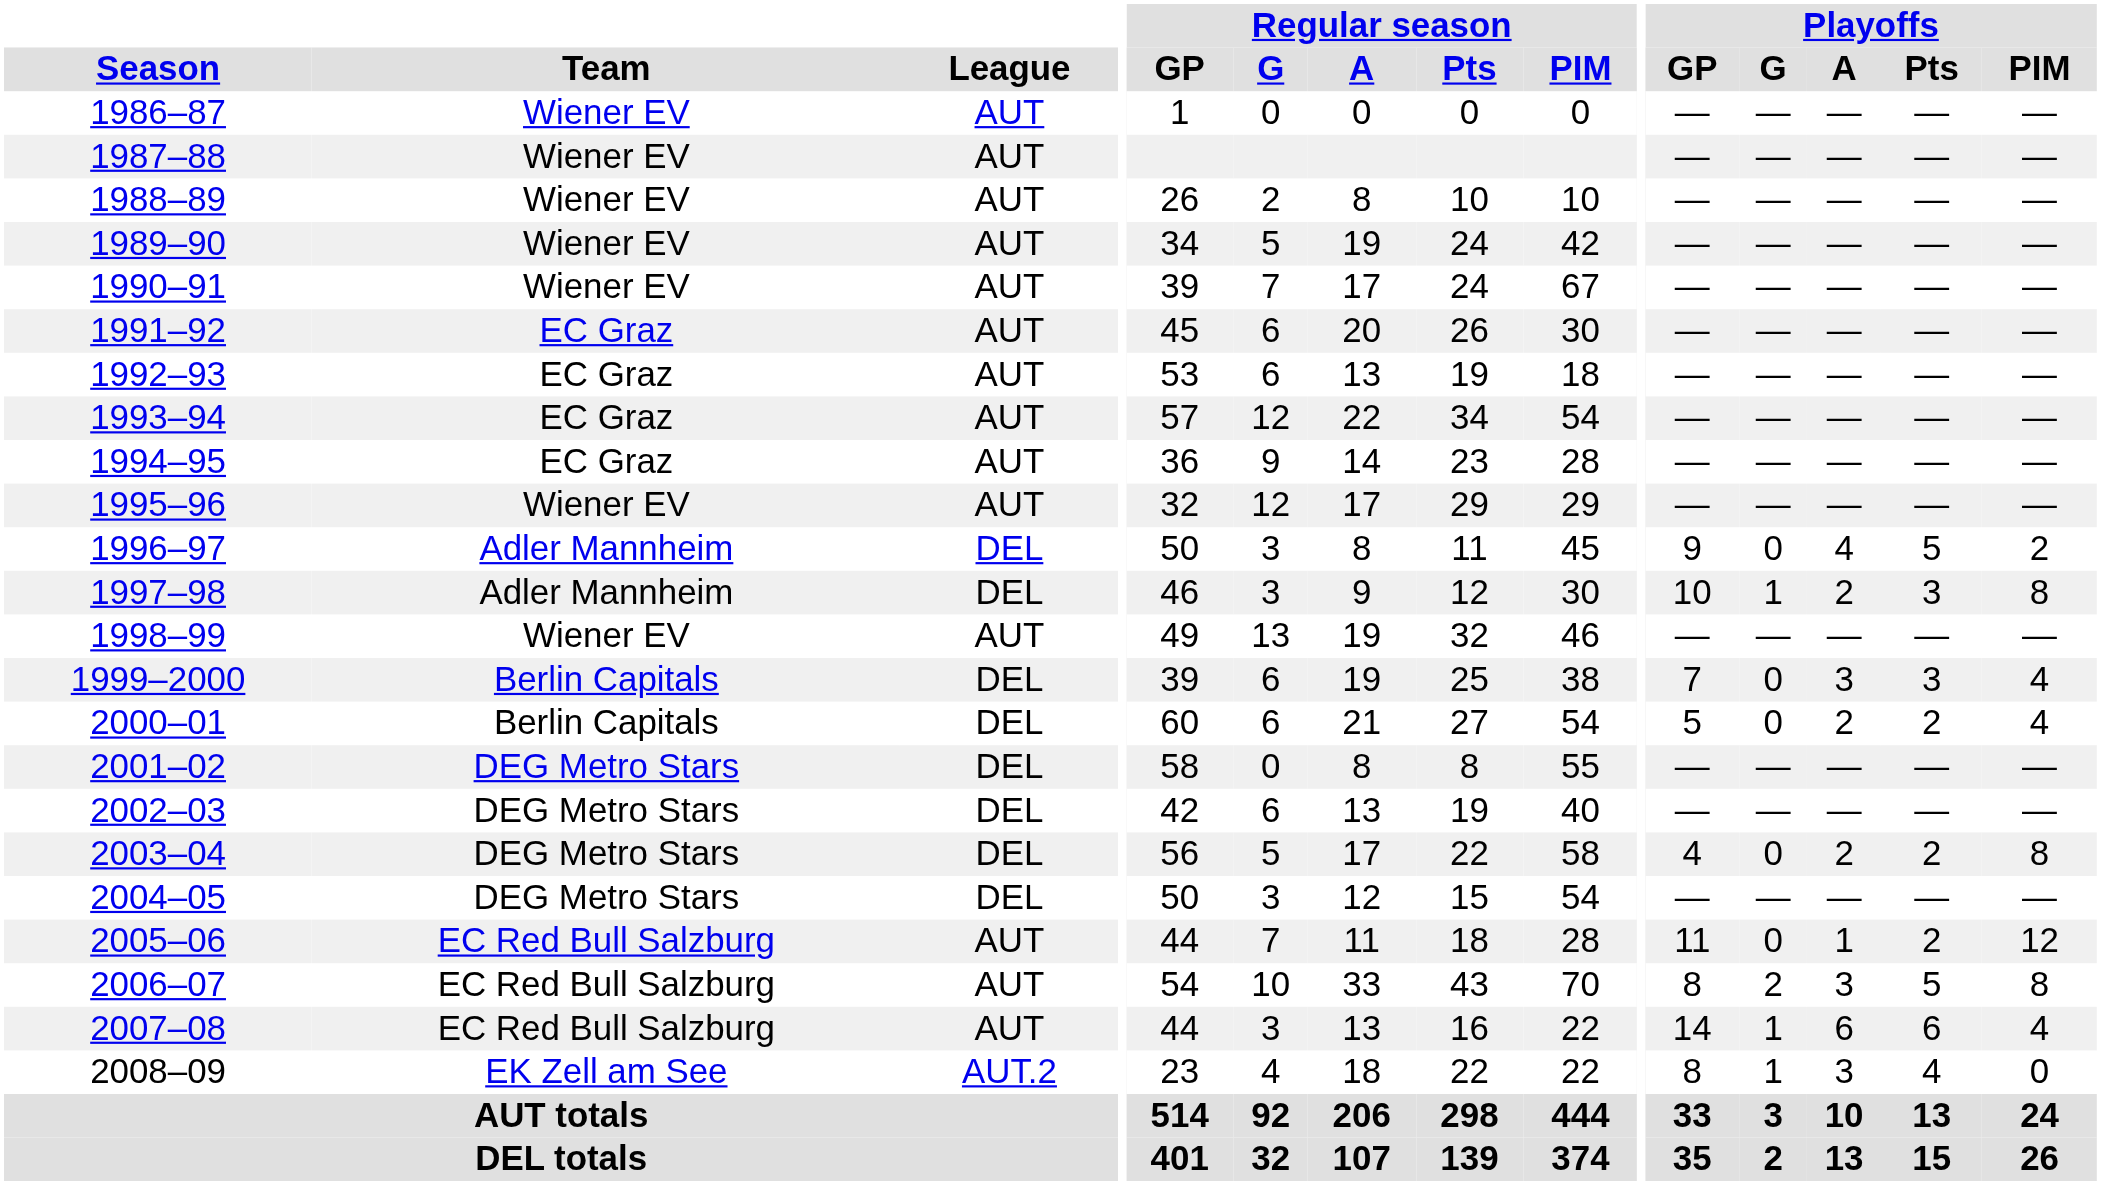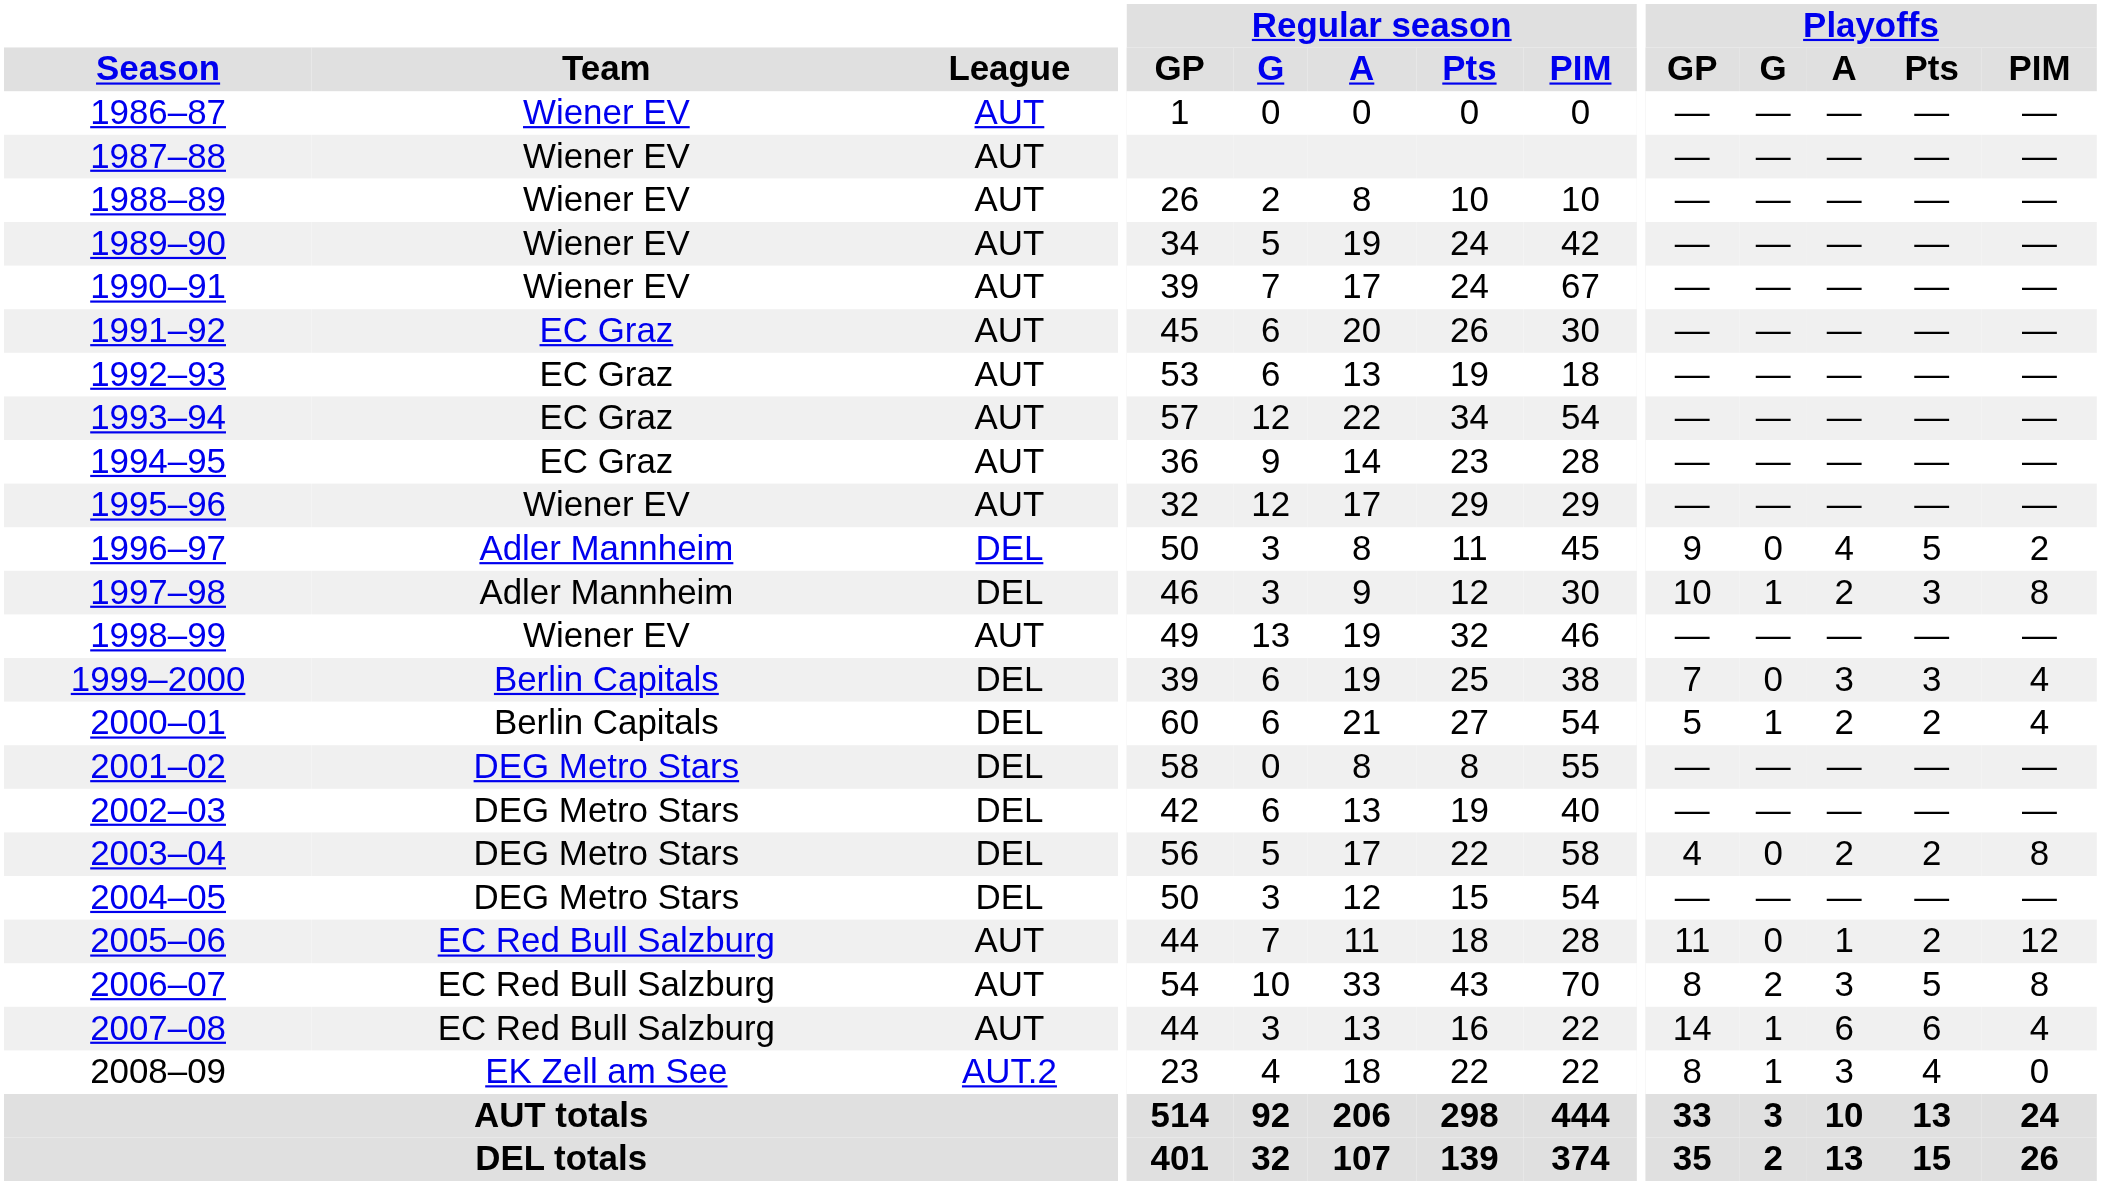 <table border="0" cellpadding="1" cellspacing="0" style="text-align:center; width:60em">
 <tr bgcolor="#e0e0e0">
 <th colspan="3" bgcolor="#ffffff"></th>
 <th rowspan="99" bgcolor="#ffffff"></th>
 <th colspan="5"><a href='#'>Regular season</a></th>
 <th rowspan="99" bgcolor="#ffffff"></th>
 <th colspan="5"><a href='#'>Playoffs</a></th>
 </tr>
 <tr bgcolor="#e0e0e0">
 <th><a href='#'>Season</a></th>
 <th>Team</th>
 <th>League</th>
 <th>GP</th>
 <th><a href='#'>G</a></th>
 <th><a href='#'>A</a></th>
 <th><a href='#'>Pts</a></th>
 <th><a href='#'>PIM</a></th>
 <th>GP</th>
 <th>G</th>
 <th>A</th>
 <th>Pts</th>
 <th>PIM</th>
 </tr>
 <tr>
 <td><a href='#'>1986–87</a></td>
 <td><a href='#'>Wiener EV</a></td>
 <td><a href='#'>AUT</a></td>
 <td>1</td>
 <td>0</td>
 <td>0</td>
 <td>0</td>
 <td>0</td>
 <td>—</td>
 <td>—</td>
 <td>—</td>
 <td>—</td>
 <td>—</td>
 </tr>
 <tr bgcolor="#f0f0f0">
 <td><a href='#'>1987–88</a></td>
 <td>Wiener EV</td>
 <td>AUT</td>
 <td></td>
 <td></td>
 <td></td>
 <td></td>
 <td></td>
 <td>—</td>
 <td>—</td>
 <td>—</td>
 <td>—</td>
 <td>—</td>
 </tr>
 <tr>
 <td><a href='#'>1988–89</a></td>
 <td>Wiener EV</td>
 <td>AUT</td>
 <td>26</td>
 <td>2</td>
 <td>8</td>
 <td>10</td>
 <td>10</td>
 <td>—</td>
 <td>—</td>
 <td>—</td>
 <td>—</td>
 <td>—</td>
 </tr>
 <tr bgcolor="#f0f0f0">
 <td><a href='#'>1989–90</a></td>
 <td>Wiener EV</td>
 <td>AUT</td>
 <td>34</td>
 <td>5</td>
 <td>19</td>
 <td>24</td>
 <td>42</td>
 <td>—</td>
 <td>—</td>
 <td>—</td>
 <td>—</td>
 <td>—</td>
 </tr>
 <tr>
 <td><a href='#'>1990–91</a></td>
 <td>Wiener EV</td>
 <td>AUT</td>
 <td>39</td>
 <td>7</td>
 <td>17</td>
 <td>24</td>
 <td>67</td>
 <td>—</td>
 <td>—</td>
 <td>—</td>
 <td>—</td>
 <td>—</td>
 </tr>
 <tr bgcolor="#f0f0f0">
 <td><a href='#'>1991–92</a></td>
 <td><a href='#'>EC Graz</a></td>
 <td>AUT</td>
 <td>45</td>
 <td>6</td>
 <td>20</td>
 <td>26</td>
 <td>30</td>
 <td>—</td>
 <td>—</td>
 <td>—</td>
 <td>—</td>
 <td>—</td>
 </tr>
 <tr>
 <td><a href='#'>1992–93</a></td>
 <td>EC Graz</td>
 <td>AUT</td>
 <td>53</td>
 <td>6</td>
 <td>13</td>
 <td>19</td>
 <td>18</td>
 <td>—</td>
 <td>—</td>
 <td>—</td>
 <td>—</td>
 <td>—</td>
 </tr>
 <tr bgcolor="#f0f0f0">
 <td><a href='#'>1993–94</a></td>
 <td>EC Graz</td>
 <td>AUT</td>
 <td>57</td>
 <td>12</td>
 <td>22</td>
 <td>34</td>
 <td>54</td>
 <td>—</td>
 <td>—</td>
 <td>—</td>
 <td>—</td>
 <td>—</td>
 </tr>
 <tr>
 <td><a href='#'>1994–95</a></td>
 <td>EC Graz</td>
 <td>AUT</td>
 <td>36</td>
 <td>9</td>
 <td>14</td>
 <td>23</td>
 <td>28</td>
 <td>—</td>
 <td>—</td>
 <td>—</td>
 <td>—</td>
 <td>—</td>
 </tr>
 <tr bgcolor="#f0f0f0">
 <td><a href='#'>1995–96</a></td>
 <td>Wiener EV</td>
 <td>AUT</td>
 <td>32</td>
 <td>12</td>
 <td>17</td>
 <td>29</td>
 <td>29</td>
 <td>—</td>
 <td>—</td>
 <td>—</td>
 <td>—</td>
 <td>—</td>
 </tr>
 <tr>
 <td><a href='#'>1996–97</a></td>
 <td><a href='#'>Adler Mannheim</a></td>
 <td><a href='#'>DEL</a></td>
 <td>50</td>
 <td>3</td>
 <td>8</td>
 <td>11</td>
 <td>45</td>
 <td>9</td>
 <td>0</td>
 <td>4</td>
 <td>5</td>
 <td>2</td>
 </tr>
 <tr bgcolor="#f0f0f0">
 <td><a href='#'>1997–98</a></td>
 <td>Adler Mannheim</td>
 <td>DEL</td>
 <td>46</td>
 <td>3</td>
 <td>9</td>
 <td>12</td>
 <td>30</td>
 <td>10</td>
 <td>1</td>
 <td>2</td>
 <td>3</td>
 <td>8</td>
 </tr>
 <tr>
 <td><a href='#'>1998–99</a></td>
 <td>Wiener EV</td>
 <td>AUT</td>
 <td>49</td>
 <td>13</td>
 <td>19</td>
 <td>32</td>
 <td>46</td>
 <td>—</td>
 <td>—</td>
 <td>—</td>
 <td>—</td>
 <td>—</td>
 </tr>
 <tr bgcolor="#f0f0f0">
 <td><a href='#'>1999–2000</a></td>
 <td><a href='#'>Berlin Capitals</a></td>
 <td>DEL</td>
 <td>39</td>
 <td>6</td>
 <td>19</td>
 <td>25</td>
 <td>38</td>
 <td>7</td>
 <td>0</td>
 <td>3</td>
 <td>3</td>
 <td>4</td>
 </tr>
 <tr>
 <td><a href='#'>2000–01</a></td>
 <td>Berlin Capitals</td>
 <td>DEL</td>
 <td>60</td>
 <td>6</td>
 <td>21</td>
 <td>27</td>
 <td>54</td>
 <td>5</td>
-<td>0</td>
+<td>1</td>
 <td>2</td>
 <td>2</td>
 <td>4</td>
 </tr>
 <tr bgcolor="#f0f0f0">
 <td><a href='#'>2001–02</a></td>
 <td><a href='#'>DEG Metro Stars</a></td>
 <td>DEL</td>
 <td>58</td>
 <td>0</td>
 <td>8</td>
 <td>8</td>
 <td>55</td>
 <td>—</td>
 <td>—</td>
 <td>—</td>
 <td>—</td>
 <td>—</td>
 </tr>
 <tr>
 <td><a href='#'>2002–03</a></td>
 <td>DEG Metro Stars</td>
 <td>DEL</td>
 <td>42</td>
 <td>6</td>
 <td>13</td>
 <td>19</td>
 <td>40</td>
 <td>—</td>
 <td>—</td>
 <td>—</td>
 <td>—</td>
 <td>—</td>
 </tr>
 <tr bgcolor="#f0f0f0">
 <td><a href='#'>2003–04</a></td>
 <td>DEG Metro Stars</td>
 <td>DEL</td>
 <td>56</td>
 <td>5</td>
 <td>17</td>
 <td>22</td>
 <td>58</td>
 <td>4</td>
 <td>0</td>
 <td>2</td>
 <td>2</td>
 <td>8</td>
 </tr>
 <tr>
 <td><a href='#'>2004–05</a></td>
 <td>DEG Metro Stars</td>
 <td>DEL</td>
 <td>50</td>
 <td>3</td>
 <td>12</td>
 <td>15</td>
 <td>54</td>
 <td>—</td>
 <td>—</td>
 <td>—</td>
 <td>—</td>
 <td>—</td>
 </tr>
 <tr bgcolor="#f0f0f0">
 <td><a href='#'>2005–06</a></td>
 <td><a href='#'>EC Red Bull Salzburg</a></td>
 <td>AUT</td>
 <td>44</td>
 <td>7</td>
 <td>11</td>
 <td>18</td>
 <td>28</td>
 <td>11</td>
 <td>0</td>
 <td>1</td>
 <td>2</td>
 <td>12</td>
 </tr>
 <tr>
 <td><a href='#'>2006–07</a></td>
 <td>EC Red Bull Salzburg</td>
 <td>AUT</td>
 <td>54</td>
 <td>10</td>
 <td>33</td>
 <td>43</td>
 <td>70</td>
 <td>8</td>
 <td>2</td>
 <td>3</td>
 <td>5</td>
 <td>8</td>
 </tr>
 <tr bgcolor="#f0f0f0">
 <td><a href='#'>2007–08</a></td>
 <td>EC Red Bull Salzburg</td>
 <td>AUT</td>
 <td>44</td>
 <td>3</td>
 <td>13</td>
 <td>16</td>
 <td>22</td>
 <td>14</td>
 <td>1</td>
 <td>6</td>
 <td>6</td>
 <td>4</td>
 </tr>
 <tr>
 <td>2008–09</td>
 <td><a href='#'>EK Zell am See</a></td>
 <td><a href='#'>AUT.2</a></td>
 <td>23</td>
 <td>4</td>
 <td>18</td>
 <td>22</td>
 <td>22</td>
 <td>8</td>
 <td>1</td>
 <td>3</td>
 <td>4</td>
 <td>0</td>
 </tr>
 <tr bgcolor="#e0e0e0">
 <th colspan="3">AUT totals</th>
 <th>514</th>
 <th>92</th>
 <th>206</th>
 <th>298</th>
 <th>444</th>
 <th>33</th>
 <th>3</th>
 <th>10</th>
 <th>13</th>
 <th>24</th>
 </tr>
 <tr bgcolor="#e0e0e0">
 <th colspan="3">DEL totals</th>
 <th>401</th>
 <th>32</th>
 <th>107</th>
 <th>139</th>
 <th>374</th>
 <th>35</th>
 <th>2</th>
 <th>13</th>
 <th>15</th>
 <th>26</th>
 </tr>
 </table>
